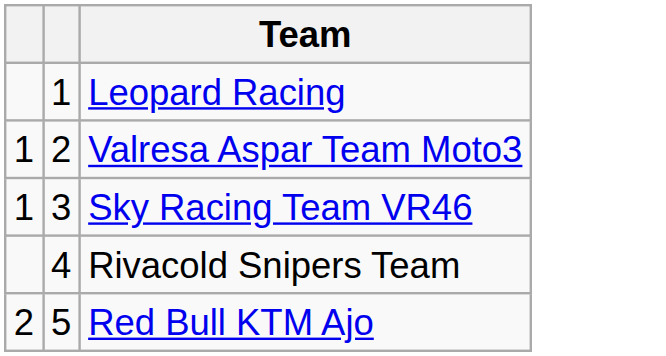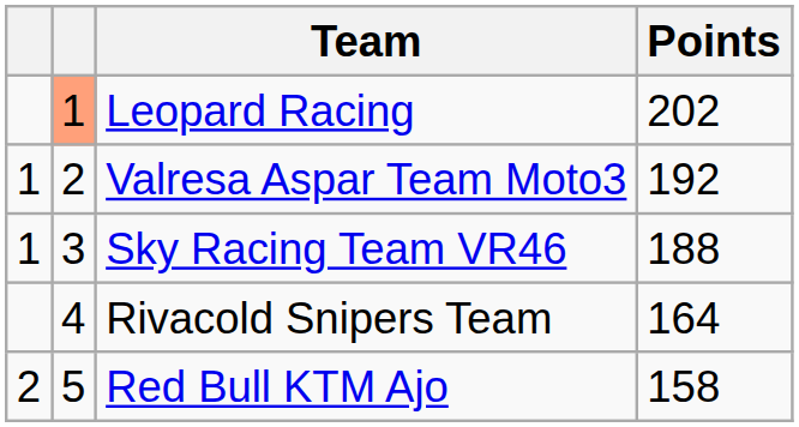 <table class="wikitable" style="font-size: 95%;">
 <tr>
 <th></th>
 <th></th>
 <th>Team</th>
+<th>Points</th>
 </tr>
 <tr>
 <td></td>
-<td align=center>1</td>
+<td align=center style="background: lightsalmon;">1</td>
 <td> <a href='#'>Leopard Racing</a></td>
+<td align=left>202</td>
 </tr>
 <tr>
 <td> 1</td>
 <td align=center>2</td>
 <td> <a href='#'>Valresa Aspar Team Moto3</a></td>
+<td align=left>192</td>
 </tr>
 <tr>
 <td> 1</td>
 <td align=center>3</td>
 <td> <a href='#'>Sky Racing Team VR46</a></td>
+<td align=left>188</td>
 </tr>
 <tr>
 <td></td>
 <td align=center>4</td>
 <td> Rivacold Snipers Team</td>
+<td align=left>164</td>
 </tr>
 <tr>
 <td> 2</td>
 <td align=center>5</td>
 <td> <a href='#'>Red Bull KTM Ajo</a></td>
+<td align=left>158</td>
 </tr>
 </table>
